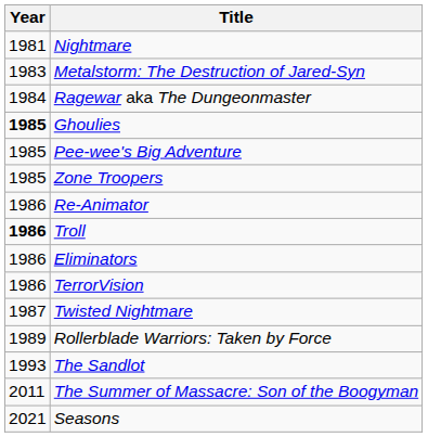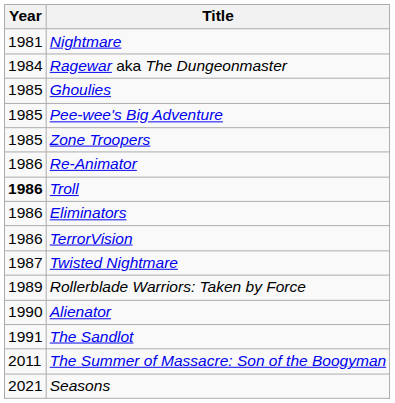 <table class="wikitable">
 <tr>
 <th>Year</th>
 <th>Title</th>
 </tr>
 <tr>
 <td>1981</td>
 <td><em><a href='#'>Nightmare</a></em></td>
 </tr>
 <tr>
-<td>1983</td>
-<td><em><a href='#'>Metalstorm: The Destruction of Jared-Syn</a></em></td>
-</tr>
-<tr>
 <td>1984</td>
 <td><em><a href='#'>Ragewar</a></em> aka <em>The Dungeonmaster</em></td>
 </tr>
 <tr>
-<td><strong>1985</strong></td>
+<td>1985</td>
 <td><em><a href='#'>Ghoulies</a></em></td>
 </tr>
 <tr>
 <td>1985</td>
 <td><em><a href='#'>Pee-wee's Big Adventure</a></em></td>
 </tr>
 <tr>
 <td>1985</td>
 <td><em><a href='#'>Zone Troopers</a></em></td>
 </tr>
 <tr>
 <td>1986</td>
 <td><em><a href='#'>Re-Animator</a></em></td>
 </tr>
 <tr>
 <td><strong>1986</strong></td>
 <td><em><a href='#'>Troll</a></em></td>
 </tr>
 <tr>
 <td>1986</td>
 <td><em><a href='#'>Eliminators</a></em></td>
 </tr>
 <tr>
 <td>1986</td>
 <td><em><a href='#'>TerrorVision</a></em></td>
 </tr>
 <tr>
 <td>1987</td>
 <td><em><a href='#'>Twisted Nightmare</a></em></td>
 </tr>
 <tr>
 <td>1989</td>
 <td><em>Rollerblade Warriors: Taken by Force</em></td>
 </tr>
 <tr>
-<td>1993</td>
+<td>1990</td>
+<td><em><a href='#'>Alienator</a> </em></td>
+</tr>
+<tr>
+<td>1991</td>
 <td><em><a href='#'>The Sandlot</a></em></td>
 </tr>
 <tr>
 <td>2011</td>
 <td><em><a href='#'>The Summer of Massacre: Son of the Boogyman</a></em></td>
 </tr>
 <tr>
 <td>2021</td>
 <td><em>Seasons</em></td>
 </tr>
 </table>
